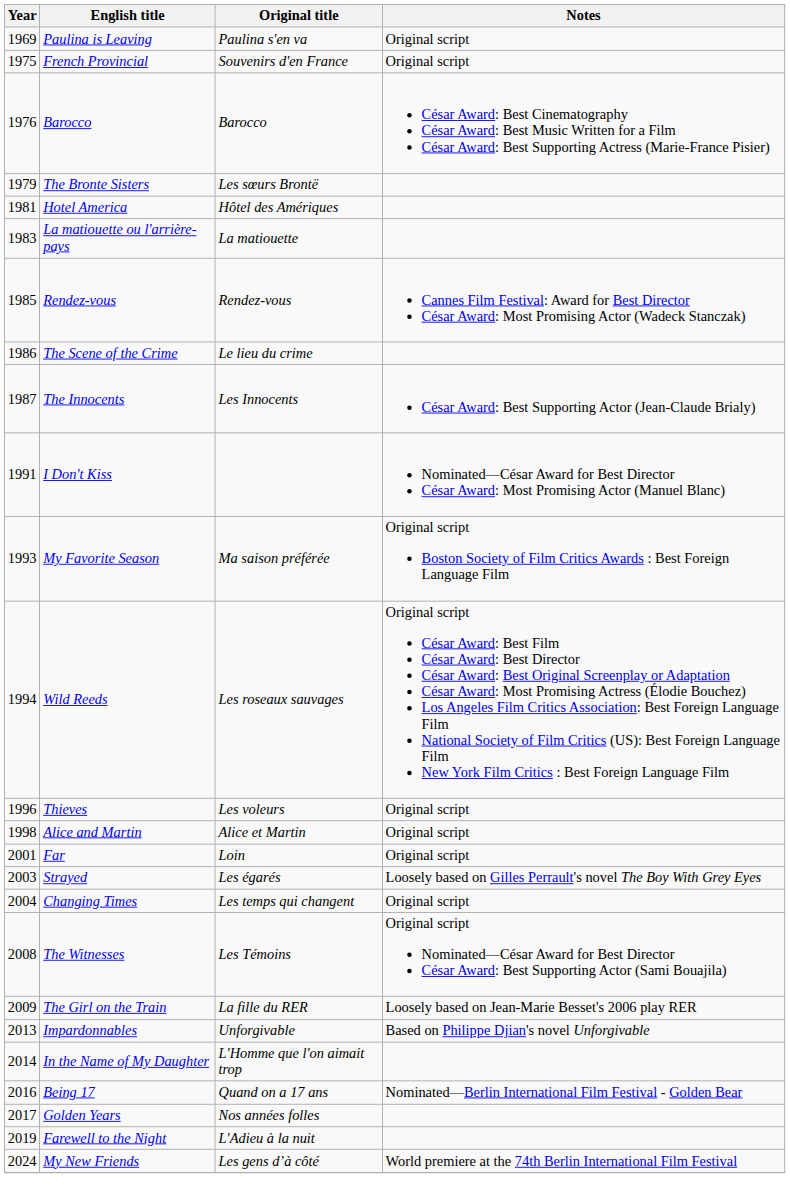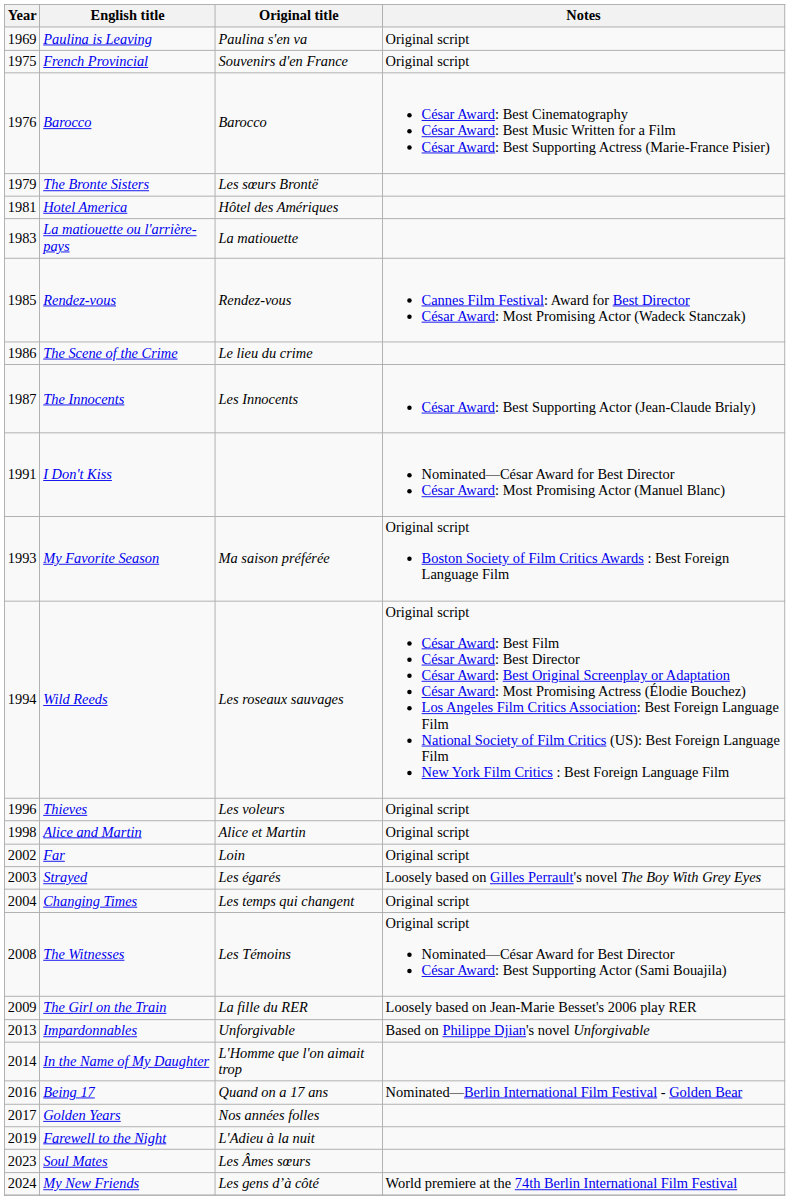 <table class="wikitable sortable">
 <tr>
 <th>Year</th>
 <th>English title</th>
 <th>Original title</th>
 <th class="unsortable">Notes</th>
 </tr>
 <tr>
 <td>1969</td>
 <td><em><a href='#'>Paulina is Leaving</a></em></td>
 <td><em>Paulina s'en va</em></td>
 <td>Original script</td>
 </tr>
 <tr>
 <td>1975</td>
 <td><em><a href='#'>French Provincial</a></em></td>
 <td><em>Souvenirs d'en France</em></td>
 <td>Original script</td>
 </tr>
 <tr>
 <td>1976</td>
 <td><em><a href='#'>Barocco</a></em></td>
 <td><em>Barocco</em></td>
 <td><br><ul><li><a href='#'>César Award</a>: Best Cinematography</li><li><a href='#'>César Award</a>: Best Music Written for a Film</li><li><a href='#'>César Award</a>: Best Supporting Actress (Marie-France Pisier)</li></ul></td>
 </tr>
 <tr>
 <td>1979</td>
 <td><em> <a href='#'>The Bronte Sisters</a></em></td>
 <td><em>Les sœurs Brontë</em></td>
 <td></td>
 </tr>
 <tr>
 <td>1981</td>
 <td><em><a href='#'>Hotel America</a></em></td>
 <td><em>Hôtel des Amériques</em></td>
 <td></td>
 </tr>
 <tr>
 <td>1983</td>
 <td><em><a href='#'>La matiouette ou l'arrière-pays</a></em></td>
 <td><em>La matiouette</em></td>
 <td></td>
 </tr>
 <tr>
 <td>1985</td>
 <td><em> <a href='#'>Rendez-vous</a></em></td>
 <td><em> Rendez-vous</em></td>
 <td><br><ul><li><a href='#'>Cannes Film Festival</a>: Award for <a href='#'>Best Director</a></li><li><a href='#'>César Award</a>: Most Promising Actor (Wadeck Stanczak)</li></ul></td>
 </tr>
 <tr>
 <td>1986</td>
 <td><em><a href='#'>The Scene of the Crime</a></em></td>
 <td><em> Le lieu du crime</em></td>
 <td></td>
 </tr>
 <tr>
 <td>1987</td>
 <td><em><a href='#'>The Innocents</a></em></td>
 <td><em> Les Innocents</em></td>
 <td><br><ul><li><a href='#'>César Award</a>: Best Supporting Actor (Jean-Claude Brialy)</li></ul></td>
 </tr>
 <tr>
 <td>1991</td>
 <td><em><a href='#'>I Don't Kiss</a></em></td>
 <td></td>
 <td><br><ul><li>Nominated—César Award for Best Director</li><li><a href='#'>César Award</a>: Most Promising Actor (Manuel Blanc)</li></ul></td>
 </tr>
 <tr>
 <td>1993</td>
 <td><em><a href='#'>My Favorite Season</a></em></td>
 <td><em>Ma saison préférée</em></td>
 <td>Original script<br><ul><li><a href='#'>Boston Society of Film Critics Awards</a> : Best Foreign Language Film</li></ul></td>
 </tr>
 <tr>
 <td>1994</td>
 <td><em> <a href='#'>Wild Reeds</a></em></td>
 <td><em>Les roseaux sauvages</em></td>
 <td>Original script<br><ul><li><a href='#'>César Award</a>: Best Film</li><li><a href='#'>César Award</a>: Best Director</li><li><a href='#'>César Award</a>: <a href='#'>Best Original Screenplay or Adaptation</a></li><li><a href='#'>César Award</a>: Most Promising Actress (Élodie Bouchez)</li><li><a href='#'>Los Angeles Film Critics Association</a>: Best Foreign Language Film</li><li><a href='#'>National Society of Film Critics</a> (US): Best Foreign Language Film</li><li><a href='#'>New York Film Critics</a> : Best Foreign Language Film</li></ul></td>
 </tr>
 <tr>
 <td>1996</td>
 <td><em><a href='#'>Thieves</a></em></td>
 <td><em>Les voleurs</em></td>
 <td>Original script</td>
 </tr>
 <tr>
 <td>1998</td>
 <td><em><a href='#'>Alice and Martin</a></em></td>
 <td><em> Alice et Martin</em></td>
 <td>Original script</td>
 </tr>
 <tr>
-<td>2001</td>
+<td>2002</td>
 <td><em><a href='#'>Far</a></em></td>
 <td><em>Loin</em></td>
 <td>Original script</td>
 </tr>
 <tr>
 <td>2003</td>
 <td><em><a href='#'>Strayed</a></em></td>
 <td><em>Les égarés</em></td>
 <td>Loosely based on <a href='#'>Gilles Perrault</a>'s novel <em>The Boy With Grey Eyes</em></td>
 </tr>
 <tr>
 <td>2004</td>
 <td><em><a href='#'>Changing Times</a></em></td>
 <td><em>Les temps qui changent</em></td>
 <td>Original script</td>
 </tr>
 <tr>
 <td>2008</td>
 <td><em><a href='#'>The Witnesses</a></em></td>
 <td><em>Les Témoins</em></td>
 <td>Original script<br><ul><li>Nominated—César Award for Best Director</li><li><a href='#'>César Award</a>: Best Supporting Actor (Sami Bouajila)</li></ul></td>
 </tr>
 <tr>
 <td>2009</td>
 <td><em><a href='#'>The Girl on the Train</a></em></td>
 <td><em>La fille du RER</em></td>
 <td>Loosely based on Jean-Marie Besset's 2006 play RER</td>
 </tr>
 <tr>
 <td>2013</td>
 <td><em><a href='#'>Impardonnables</a></em></td>
 <td><em>Unforgivable</em></td>
 <td>Based on <a href='#'>Philippe Djian</a>'s novel <em>Unforgivable</em></td>
 </tr>
 <tr>
 <td>2014</td>
 <td><em><a href='#'>In the Name of My Daughter</a></em></td>
 <td><em>L'Homme que l'on aimait trop</em></td>
 <td></td>
 </tr>
 <tr>
 <td>2016</td>
 <td><em><a href='#'>Being 17</a></em></td>
 <td><em>Quand on a 17 ans</em></td>
 <td>Nominated—<a href='#'>Berlin International Film Festival</a> - <a href='#'>Golden Bear</a></td>
 </tr>
 <tr>
 <td>2017</td>
 <td><em><a href='#'>Golden Years</a></em></td>
 <td><em>Nos années folles</em></td>
 <td></td>
 </tr>
 <tr>
 <td>2019</td>
 <td><em><a href='#'>Farewell to the Night</a></em></td>
 <td><em>L'Adieu à la nuit</em></td>
 <td></td>
 </tr>
 <tr>
+<td>2023</td>
+<td><em><a href='#'>Soul Mates</a></em></td>
+<td><em>Les Âmes sœurs</em></td>
+<td></td>
+</tr>
+<tr>
 <td>2024</td>
 <td><em><a href='#'>My New Friends</a></em></td>
 <td><em>Les gens d’à côté</em></td>
 <td>World premiere at the <a href='#'>74th Berlin International Film Festival</a></td>
 </tr>
 <tr>
 </tr>
 </table>
